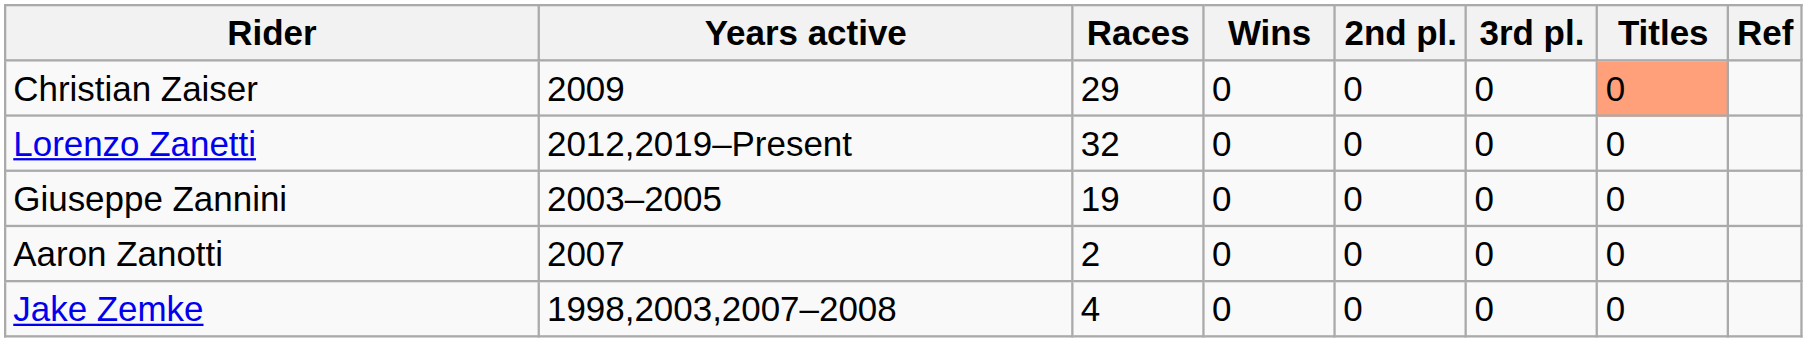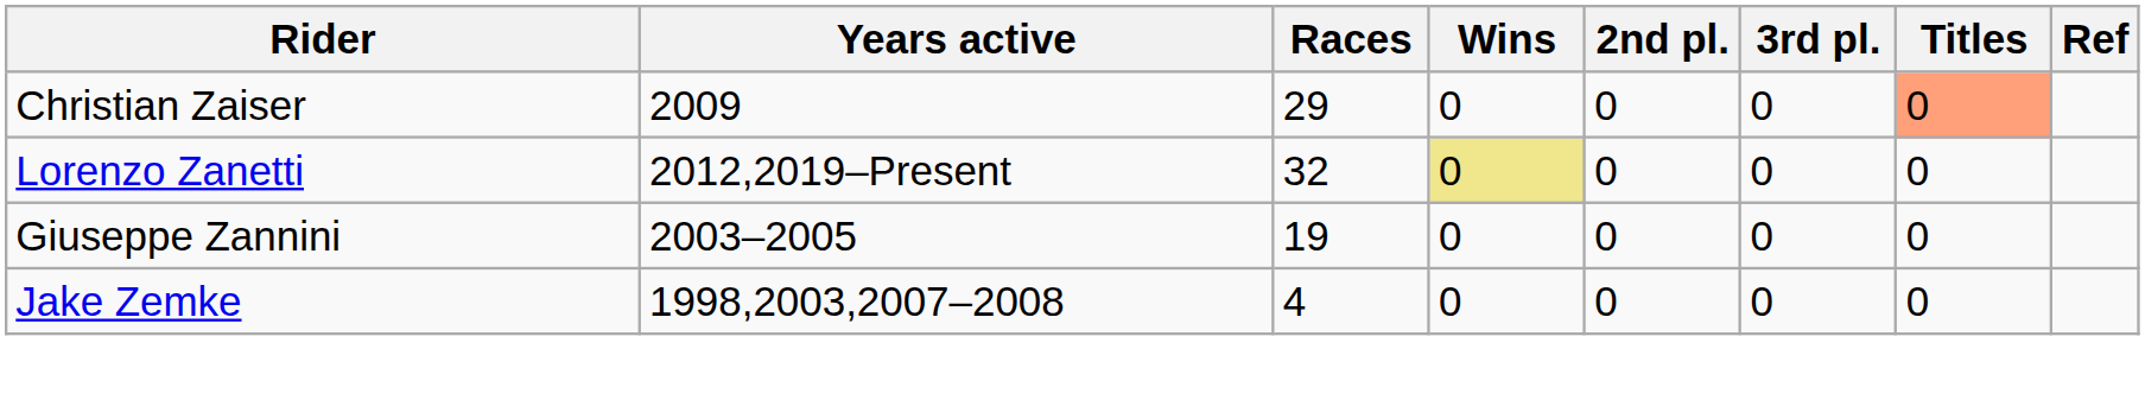 <table class="wikitable" style="font-size:95%;">
 <tr>
 <th width="225">Rider</th>
 <th width="225">Years active</th>
 <th width="50">Races</th>
 <th width="50">Wins</th>
 <th width="50">2nd pl.</th>
 <th width="50">3rd pl.</th>
 <th width="50">Titles</th>
 <th>Ref</th>
 </tr>
 <tr>
 <td> Christian Zaiser</td>
 <td>2009</td>
 <td>29</td>
 <td>0</td>
 <td>0</td>
 <td>0</td>
 <td style="background: lightsalmon;">0</td>
 <td></td>
 </tr>
 <tr>
 <td> <a href='#'>Lorenzo Zanetti</a></td>
 <td>2012,2019–Present</td>
 <td>32</td>
-<td>0</td>
+<td style="background: khaki;">0</td>
 <td>0</td>
 <td>0</td>
 <td>0</td>
 <td></td>
 </tr>
 <tr>
 <td> Giuseppe Zannini</td>
 <td>2003–2005</td>
 <td>19</td>
-<td>0</td>
-<td>0</td>
-<td>0</td>
-<td>0</td>
-<td></td>
-</tr>
-<tr>
-<td> Aaron Zanotti</td>
-<td>2007</td>
-<td>2</td>
 <td>0</td>
 <td>0</td>
 <td>0</td>
 <td>0</td>
 <td></td>
 </tr>
 <tr>
 <td> <a href='#'>Jake Zemke</a></td>
 <td>1998,2003,2007–2008</td>
 <td>4</td>
 <td>0</td>
 <td>0</td>
 <td>0</td>
 <td>0</td>
 <td></td>
 </tr>
 </table>
